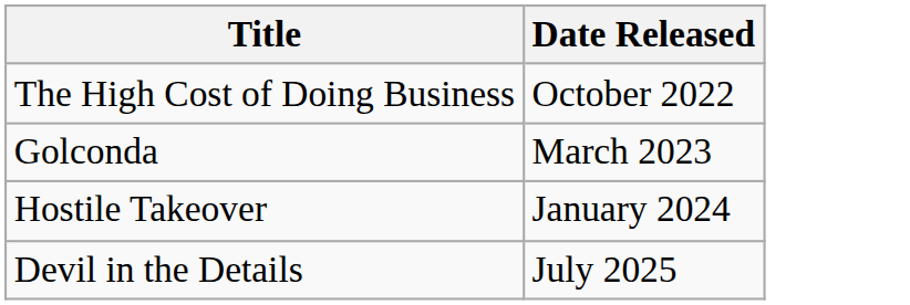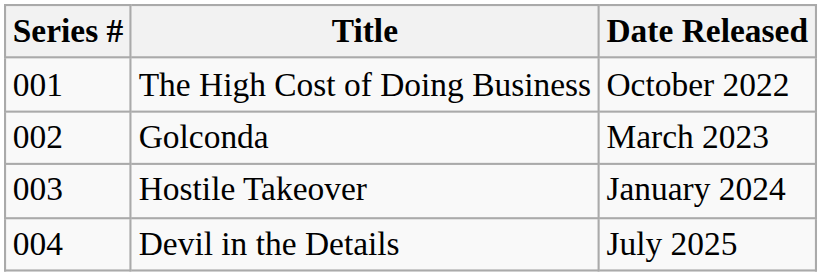 <table class="wikitable">
 <tr>
+<th>Series #</th>
 <th>Title</th>
 <th>Date Released</th>
 </tr>
 <tr>
+<td>001</td>
 <td>The High Cost of Doing Business</td>
 <td>October 2022</td>
 </tr>
 <tr>
+<td>002</td>
 <td>Golconda</td>
 <td>March 2023</td>
 </tr>
 <tr>
+<td>003</td>
 <td>Hostile Takeover</td>
 <td>January 2024</td>
 </tr>
 <tr>
+<td>004</td>
 <td>Devil in the Details</td>
 <td>July 2025</td>
 </tr>
 </table>
